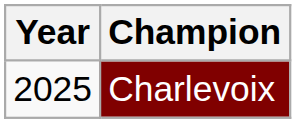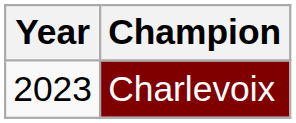 <table class=wikitable>
 <tr>
 <th>Year</th>
 <th>Champion</th>
 </tr>
 <tr>
-<td>2025</td>
+<td>2023</td>
 <td !align=center style="background:maroon;color:white">Charlevoix</td>
 </tr>
 </table>
